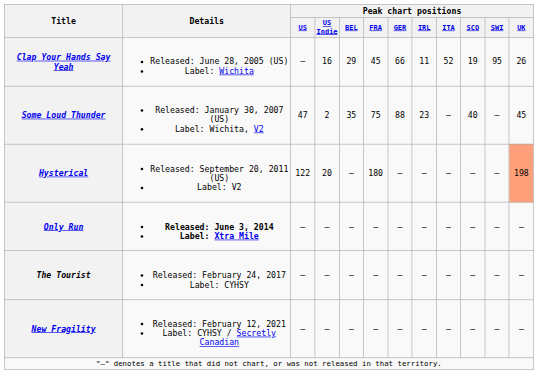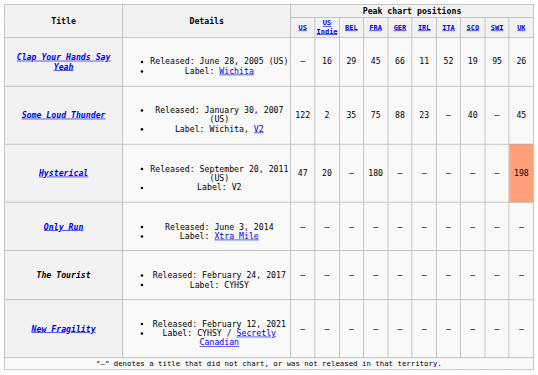 <table class="wikitable plainrowheaders" style="text-align:center;" border="1">
 <tr>
 <th scope="col" rowspan="2" style="width:14em;">Title</th>
 <th scope="col" rowspan="2" style="width:20em;">Details</th>
 <th scope="col" colspan="10">Peak chart positions</th>
 </tr>
 <tr>
 <th style="width:3em;font-size:85%"><a href='#'>US</a><br></th>
 <th style="width:3em;font-size:85%"><a href='#'>US Indie</a><br></th>
 <th style="width:3em;font-size:85%"><a href='#'>BEL</a><br></th>
 <th style="width:3em;font-size:85%"><a href='#'>FRA</a><br></th>
 <th style="width:3em;font-size:85%"><a href='#'>GER</a><br></th>
 <th style="width:3em;font-size:85%"><a href='#'>IRL</a><br></th>
 <th style="width:3em;font-size:85%"><a href='#'>ITA</a><br></th>
 <th style="width:3em;font-size:85%"><a href='#'>SCO</a><br></th>
 <th style="width:3em;font-size:85%"><a href='#'>SWI</a><br></th>
 <th style="width:3em;font-size:85%"><a href='#'>UK</a><br></th>
 </tr>
 <tr>
 <th scope="row"><em><a href='#'>Clap Your Hands Say Yeah</a></em></th>
 <td><br><ul><li>Released: June 28, 2005 (US)</li><li>Label: <a href='#'>Wichita</a></li></ul></td>
 <td>—</td>
 <td>16</td>
 <td>29</td>
 <td>45</td>
 <td>66</td>
 <td>11</td>
 <td>52</td>
 <td>19</td>
 <td>95</td>
 <td>26</td>
 </tr>
 <tr>
 <th scope="row"><em><a href='#'>Some Loud Thunder</a></em></th>
 <td><br><ul><li>Released: January 30, 2007 (US)</li><li>Label: Wichita, <a href='#'>V2</a></li></ul></td>
-<td>47</td>
+<td>122</td>
 <td>2</td>
 <td>35</td>
 <td>75</td>
 <td>88</td>
 <td>23</td>
 <td>—</td>
 <td>40</td>
 <td>—</td>
 <td>45</td>
 </tr>
 <tr>
 <th scope="row"><em><a href='#'>Hysterical</a></em></th>
 <td><br><ul><li>Released: September 20, 2011 (US)</li><li>Label: V2</li></ul></td>
-<td>122</td>
+<td>47</td>
 <td>20</td>
 <td>—</td>
 <td>180</td>
 <td>—</td>
 <td>—</td>
 <td>—</td>
 <td>—</td>
 <td>—</td>
 <td style="background: lightsalmon;">198</td>
 </tr>
 <tr>
 <th scope="row"><em><a href='#'>Only Run</a></em></th>
-<td><strong><br><ul><li>Released: June 3, 2014</li><li>Label: <a href='#'>Xtra Mile</a></li></ul></strong></td>
+<td><br><ul><li>Released: June 3, 2014</li><li>Label: <a href='#'>Xtra Mile</a></li></ul></td>
 <td>—</td>
 <td>—</td>
 <td>—</td>
 <td>—</td>
 <td>—</td>
 <td>—</td>
 <td>—</td>
 <td>—</td>
 <td>—</td>
 <td>—</td>
 </tr>
 <tr>
 <th scope="row"><em>The Tourist</em></th>
 <td><br><ul><li>Released: February 24, 2017</li><li>Label: CYHSY</li></ul></td>
 <td>—</td>
 <td>—</td>
 <td>—</td>
 <td>—</td>
 <td>—</td>
 <td>—</td>
 <td>—</td>
 <td>—</td>
 <td>—</td>
 <td>—</td>
 </tr>
 <tr>
 <th scope="row"><em><a href='#'>New Fragility</a></em></th>
 <td><br><ul><li>Released: February 12, 2021</li><li>Label: CYHSY / <a href='#'>Secretly Canadian</a></li></ul></td>
 <td>—</td>
 <td>—</td>
 <td>—</td>
 <td>—</td>
 <td>—</td>
 <td>—</td>
 <td>—</td>
 <td>—</td>
 <td>—</td>
 <td>—</td>
 </tr>
 <tr>
 <td colspan="19" style="font-size:90%">"—" denotes a title that did not chart, or was not released in that territory.</td>
 </tr>
 </table>
